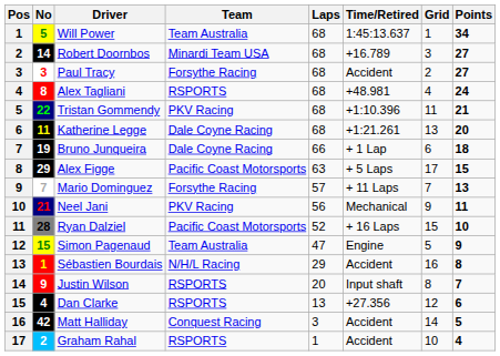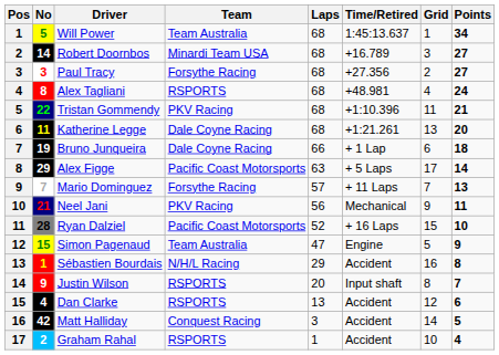 <table class="wikitable" style="font-size:95%;">
 <tr>
 <th>Pos</th>
 <th>No</th>
 <th>Driver</th>
 <th>Team</th>
 <th>Laps</th>
 <th>Time/Retired</th>
 <th>Grid</th>
 <th>Points</th>
 </tr>
 <tr>
 <th>1</th>
 <td style="background:yellow; color:green;" align="center"><strong>5</strong></td>
 <td> <a href='#'>Will Power</a></td>
 <td><a href='#'>Team Australia</a></td>
 <td>68</td>
 <td>1:45:13.637</td>
 <td>1</td>
 <td><strong>34</strong></td>
 </tr>
 <tr>
 <th>2</th>
 <td style="background:black; color:white;" align="center"><strong>14</strong></td>
 <td> <a href='#'>Robert Doornbos</a></td>
 <td><a href='#'>Minardi Team USA</a></td>
 <td>68</td>
 <td>+16.789</td>
 <td>3</td>
 <td><strong>27</strong></td>
 </tr>
 <tr>
 <th>3</th>
 <td style="background:white; color:red;" align="center"><strong>3</strong></td>
 <td> <a href='#'>Paul Tracy</a></td>
 <td><a href='#'>Forsythe Racing</a></td>
 <td>68</td>
-<td>Accident</td>
+<td>+27.356</td>
 <td>2</td>
 <td><strong>27</strong></td>
 </tr>
 <tr>
 <th>4</th>
 <td style="background:red; color:white;" align="center"><strong>8</strong></td>
 <td> <a href='#'>Alex Tagliani</a></td>
 <td><a href='#'>RSPORTS</a></td>
 <td>68</td>
 <td>+48.981</td>
 <td>4</td>
 <td><strong>24</strong></td>
 </tr>
 <tr>
 <th>5</th>
 <td style="background:navy; color:lime;" align="center"><strong>22</strong></td>
 <td> <a href='#'>Tristan Gommendy</a></td>
 <td><a href='#'>PKV Racing</a></td>
 <td>68</td>
 <td>+1:10.396</td>
 <td>11</td>
 <td><strong>21</strong></td>
 </tr>
 <tr>
 <th>6</th>
 <td style="background:black; color:yellow;" align="center"><strong>11</strong></td>
 <td> <a href='#'>Katherine Legge</a></td>
 <td><a href='#'>Dale Coyne Racing</a></td>
 <td>68</td>
 <td>+1:21.261</td>
 <td>13</td>
 <td><strong>20</strong></td>
 </tr>
 <tr>
 <th>7</th>
 <td style="background:black; color:white;" align="center"><strong>19</strong></td>
 <td> <a href='#'>Bruno Junqueira</a></td>
 <td><a href='#'>Dale Coyne Racing</a></td>
 <td>66</td>
 <td>+ 1 Lap</td>
 <td>6</td>
 <td><strong>18</strong></td>
 </tr>
 <tr>
 <th>8</th>
 <td style="background:black; color:white;" align="center"><strong>29</strong></td>
 <td> <a href='#'>Alex Figge</a></td>
 <td><a href='#'>Pacific Coast Motorsports</a></td>
 <td>63</td>
 <td>+ 5 Laps</td>
 <td>17</td>
-<td><strong>15</strong></td>
+<td><strong>14</strong></td>
 </tr>
 <tr>
 <th>9</th>
 <td style="background:white; color:DarkGrey;" align="center"><strong>7</strong></td>
 <td> <a href='#'>Mario Dominguez</a></td>
 <td><a href='#'>Forsythe Racing</a></td>
 <td>57</td>
 <td>+ 11 Laps</td>
 <td>7</td>
 <td><strong>13</strong></td>
 </tr>
 <tr>
 <th>10</th>
 <td style="background:navy; color:red;" align="center"><strong>21</strong></td>
 <td> <a href='#'>Neel Jani</a></td>
 <td><a href='#'>PKV Racing</a></td>
 <td>56</td>
 <td>Mechanical</td>
 <td>9</td>
 <td><strong>11</strong></td>
 </tr>
 <tr>
 <th>11</th>
 <td style="background:grey; color:black;" align="center"><strong>28</strong></td>
 <td> <a href='#'>Ryan Dalziel</a></td>
 <td><a href='#'>Pacific Coast Motorsports</a></td>
 <td>52</td>
 <td>+ 16 Laps</td>
 <td>15</td>
 <td><strong>10</strong></td>
 </tr>
 <tr>
 <th>12</th>
 <td style="background:yellow; color:green;" align="center"><strong>15</strong></td>
 <td> <a href='#'>Simon Pagenaud</a></td>
 <td><a href='#'>Team Australia</a></td>
 <td>47</td>
 <td>Engine</td>
 <td>5</td>
 <td><strong>9</strong></td>
 </tr>
 <tr>
 <th>13</th>
 <td style="background:red; color:yellow;" align="center"><strong>1</strong></td>
 <td> <a href='#'>Sébastien Bourdais</a></td>
 <td><a href='#'>N/H/L Racing</a></td>
 <td>29</td>
 <td>Accident</td>
 <td>16</td>
 <td><strong>8</strong></td>
 </tr>
 <tr>
 <th>14</th>
 <td style="background:red; color:white;" align="center"><strong>9</strong></td>
 <td> <a href='#'>Justin Wilson</a></td>
 <td><a href='#'>RSPORTS</a></td>
 <td>20</td>
 <td>Input shaft</td>
 <td>8</td>
 <td><strong>7</strong></td>
 </tr>
 <tr>
 <th>15</th>
 <td style="background:black; color:white;" align="center"><strong>4</strong></td>
 <td> <a href='#'>Dan Clarke</a></td>
 <td><a href='#'>RSPORTS</a></td>
 <td>13</td>
-<td>+27.356</td>
+<td>Accident</td>
 <td>12</td>
 <td><strong>6</strong></td>
 </tr>
 <tr>
 <th>16</th>
 <td style="background:black; color:white;" align="center"><strong>42</strong></td>
 <td> <a href='#'>Matt Halliday</a></td>
 <td><a href='#'>Conquest Racing</a></td>
 <td>3</td>
 <td>Accident</td>
 <td>14</td>
 <td><strong>5</strong></td>
 </tr>
 <tr>
 <th>17</th>
 <td style="background:DeepSkyBlue; color:white;" align="center"><strong>2</strong></td>
 <td> <a href='#'>Graham Rahal</a></td>
 <td><a href='#'>RSPORTS</a></td>
 <td>1</td>
 <td>Accident</td>
 <td>10</td>
 <td><strong>4</strong></td>
 </tr>
 </table>
